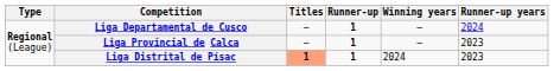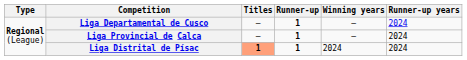 <table class="wikitable plainrowheaders" style="font-size:95%; text-align:center;">
 <tr>
 <th>Type</th>
 <th width="300px">Competition</th>
 <th>Titles</th>
 <th>Runner-up</th>
 <th>Winning years</th>
 <th>Runner-up years</th>
 </tr>
 <tr>
 <td rowspan="3"><strong>Regional</strong><br>(League)</td>
 <th scope="col"><a href='#'>Liga Departamental de Cusco</a></th>
 <td>—</td>
 <td style="text-align:center;"><strong>1</strong></td>
 <td style="text-align:center;">—</td>
 <td align="left"><a href='#'>2024</a></td>
 </tr>
 <tr>
 <th scope="col"><a href='#'>Liga Provincial de</a> <a href='#'>Calca</a></th>
 <td>—</td>
 <td style="text-align:center;"><strong>1</strong></td>
 <td style="text-align:center;">—</td>
-<td align="left">2023</td>
+<td align="left">2024</td>
 </tr>
 <tr>
 <th scope="col"><a href='#'>Liga Distrital de <strong>Písac</strong></a></th>
 <td style="background: lightsalmon;"><strong>1</strong></td>
 <td><strong>1</strong></td>
 <td align="left">2024</td>
-<td align="left">2023</td>
+<td align="left">2024</td>
 </tr>
 </table>
